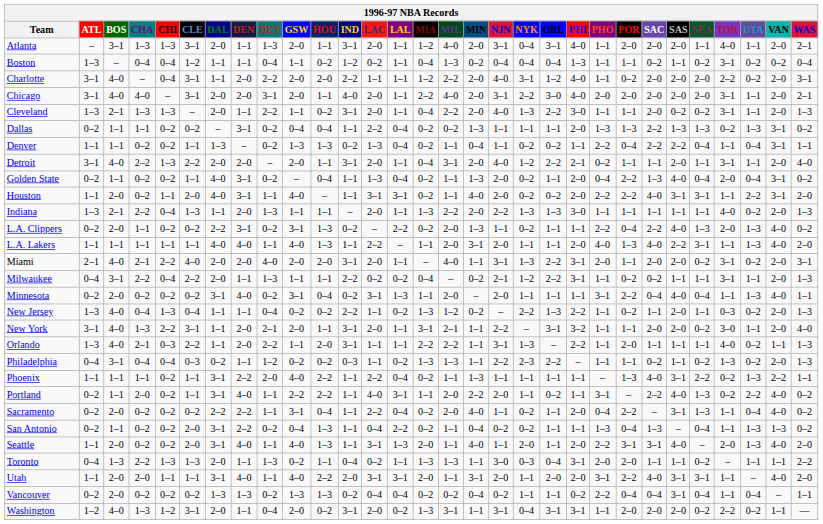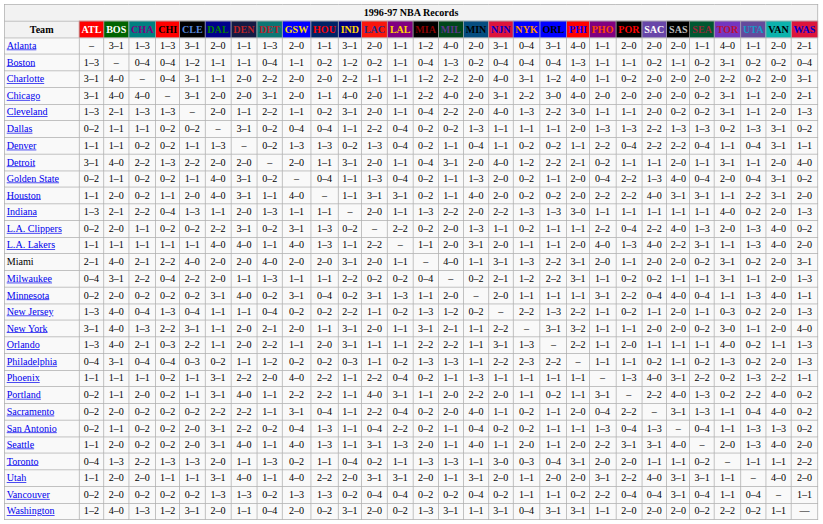 <table class="wikitable" style="font-size:90%; text-align:center;">
 <tr>
 <th colspan=30>1996-97 NBA Records</th>
 </tr>
 <tr>
 <th width=100>Team</th>
 <th style="background:#FF0000;color:#FFFFFF;width=35">ATL</th>
 <th style="background:#006400;color:#FFFFFF;width=35">BOS</th>
 <th style="background:#008080;color:#800080;width=35">CHA</th>
 <th style="background:#FF0000;color:#000000;width=35">CHI</th>
 <th style="background:#000000;color:#5787DC;width=35">CLE</th>
 <th style="background:#00008B;color:#008000;width=35">DAL</th>
 <th style="background:#141A44;color:#BC2224;width=35">DEN</th>
 <th style="background:#0C7674;color:#BB222C;width=35">DET</th>
 <th style="background:#0000FF;color:#FFD700;width=35">GSW</th>
 <th style="background:#002366;color:#FF0000;width=35">HOU</th>
 <th style="background:#000080;color:#FFD700;width=35">IND</th>
 <th style="background:#F9160D;color:#1A2E8B;width=35">LAC</th>
 <th style="background:#800080;color:#FFD700;width=35">LAL</th>
 <th style="background:#000000;color:#8B0000;width=35">MIA</th>
 <th style="background:#00471B;color:#5C378A;width=35">MIL</th>
 <th style="background:#044D80;color:#000000;width=35">MIN</th>
 <th style="background:#DC143C;color:#0000CD;width=35">NJN</th>
 <th style="background:#0000FF;color:#FF8C00;width=35">NYK</th>
 <th style="background:#0000FF;color:#000000;width=35">ORL</th>
 <th style="background:#FF0000;color:#0000FF;width=35">PHI</th>
 <th style="background:#800080;color:#FF4500;width=35">PHO</th>
 <th style="background:#000000;color:#FF0000;width=35">POR</th>
 <th style="background:#6846A8;color:#FFFFFF;width=35">SAC</th>
 <th style="background:#000000;color:#C0C0C0;width=35">SAS</th>
 <th style="background:#005831;color:#992634;width=35">SEA</th>
 <th style="background:#7436BF;color:#BE0F34;width=35">TOR</th>
 <th style="background:#644A9C;color:#149BC7;width=35">UTA</th>
 <th style="background:#0CB2AC;color:#000000;width=35">VAN</th>
 <th style="background:#DC143C;color:#0000CD;width=35">WAS</th>
 </tr>
 <tr>
 <td style="text-align:left;"><a href='#'>Atlanta</a></td>
 <td>–</td>
 <td>3–1</td>
 <td>1–3</td>
 <td>1–3</td>
 <td>3–1</td>
 <td>2–0</td>
 <td>1–1</td>
 <td>1–3</td>
 <td>2–0</td>
 <td>1–1</td>
 <td>3–1</td>
 <td>2–0</td>
 <td>1–1</td>
 <td>1–2</td>
 <td>4–0</td>
 <td>2–0</td>
 <td>3–1</td>
 <td>0–4</td>
 <td>3–1</td>
 <td>4–0</td>
 <td>1–1</td>
 <td>2–0</td>
 <td>2–0</td>
 <td>2–0</td>
 <td>1–1</td>
 <td>4–0</td>
 <td>1–1</td>
 <td>2–0</td>
 <td>2–1</td>
 </tr>
 <tr>
 <td style="text-align:left;"><a href='#'>Boston</a></td>
 <td>1–3</td>
 <td>–</td>
 <td>0–4</td>
 <td>0–4</td>
 <td>1–2</td>
 <td>1–1</td>
 <td>1–1</td>
 <td>0–4</td>
 <td>1–1</td>
 <td>0–2</td>
 <td>1–2</td>
 <td>0–2</td>
 <td>1–1</td>
 <td>0–4</td>
 <td>1–3</td>
 <td>0–2</td>
 <td>0–4</td>
 <td>0–4</td>
 <td>0–4</td>
 <td>1–3</td>
 <td>1–1</td>
 <td>1–1</td>
 <td>0–2</td>
 <td>1–1</td>
 <td>0–2</td>
 <td>3–1</td>
 <td>0–2</td>
 <td>0–2</td>
 <td>0–4</td>
 </tr>
 <tr>
 <td style="text-align:left;"><a href='#'>Charlotte</a></td>
 <td>3–1</td>
 <td>4–0</td>
 <td>–</td>
 <td>0–4</td>
 <td>3–1</td>
 <td>1–1</td>
 <td>2–0</td>
 <td>2–2</td>
 <td>2–0</td>
 <td>2–0</td>
 <td>2–2</td>
 <td>1–1</td>
 <td>1–1</td>
 <td>1–2</td>
 <td>2–2</td>
 <td>2–0</td>
 <td>4–0</td>
 <td>3–1</td>
 <td>1–2</td>
 <td>4–0</td>
 <td>1–1</td>
 <td>0–2</td>
 <td>2–0</td>
 <td>2–0</td>
 <td>2–0</td>
 <td>2–2</td>
 <td>0–2</td>
 <td>2–0</td>
 <td>3–1</td>
 </tr>
 <tr>
 <td style="text-align:left;"><a href='#'>Chicago</a></td>
 <td>3–1</td>
 <td>4–0</td>
 <td>4–0</td>
 <td>–</td>
 <td>3–1</td>
 <td>2–0</td>
 <td>2–0</td>
 <td>3–1</td>
 <td>2–0</td>
 <td>1–1</td>
 <td>4–0</td>
 <td>2–0</td>
 <td>1–1</td>
 <td>2–2</td>
 <td>4–0</td>
 <td>2–0</td>
 <td>3–1</td>
 <td>2–2</td>
 <td>3–0</td>
 <td>4–0</td>
 <td>2–0</td>
 <td>2–0</td>
 <td>2–0</td>
 <td>2–0</td>
-<td>2–0</td>
+<td>0–2</td>
 <td>3–1</td>
 <td>1–1</td>
 <td>2–0</td>
 <td>2–1</td>
 </tr>
 <tr>
 <td style="text-align:left;"><a href='#'>Cleveland</a></td>
 <td>1–3</td>
 <td>2–1</td>
 <td>1–3</td>
 <td>1–3</td>
 <td>–</td>
 <td>2–0</td>
 <td>1–1</td>
 <td>2–2</td>
 <td>1–1</td>
 <td>0–2</td>
 <td>3–1</td>
 <td>2–0</td>
 <td>1–1</td>
 <td>0–4</td>
 <td>2–2</td>
 <td>2–0</td>
 <td>4–0</td>
 <td>1–3</td>
 <td>2–2</td>
 <td>3–0</td>
 <td>1–1</td>
 <td>1–1</td>
 <td>2–0</td>
 <td>0–2</td>
 <td>0–2</td>
 <td>3–1</td>
 <td>1–1</td>
 <td>2–0</td>
 <td>1–3</td>
 </tr>
 <tr>
 <td style="text-align:left;"><a href='#'>Dallas</a></td>
 <td>0–2</td>
 <td>1–1</td>
 <td>1–1</td>
 <td>0–2</td>
 <td>0–2</td>
 <td>–</td>
 <td>3–1</td>
 <td>0–2</td>
 <td>0–4</td>
 <td>0–4</td>
 <td>1–1</td>
 <td>2–2</td>
 <td>0–4</td>
 <td>0–2</td>
 <td>0–2</td>
 <td>1–3</td>
 <td>1–1</td>
 <td>1–1</td>
 <td>1–1</td>
 <td>2–0</td>
 <td>1–3</td>
 <td>1–3</td>
 <td>2–2</td>
 <td>1–3</td>
 <td>1–3</td>
 <td>0–2</td>
 <td>1–3</td>
 <td>3–1</td>
 <td>0–2</td>
 </tr>
 <tr>
 <td style="text-align:left;"><a href='#'>Denver</a></td>
 <td>1–1</td>
 <td>1–1</td>
 <td>0–2</td>
 <td>0–2</td>
 <td>1–1</td>
 <td>1–3</td>
 <td>–</td>
 <td>0–2</td>
 <td>1–3</td>
 <td>1–3</td>
 <td>0–2</td>
 <td>1–3</td>
 <td>0–4</td>
 <td>0–2</td>
 <td>1–1</td>
 <td>0–4</td>
 <td>1–1</td>
 <td>0–2</td>
 <td>0–2</td>
 <td>1–1</td>
 <td>2–2</td>
 <td>0–4</td>
 <td>2–2</td>
 <td>2–2</td>
 <td>0–4</td>
 <td>1–1</td>
 <td>0–4</td>
 <td>3–1</td>
 <td>1–1</td>
 </tr>
 <tr>
 <td style="text-align:left;"><a href='#'>Detroit</a></td>
 <td>3–1</td>
 <td>4–0</td>
 <td>2–2</td>
 <td>1–3</td>
 <td>2–2</td>
 <td>2–0</td>
 <td>2–0</td>
 <td>–</td>
 <td>2–0</td>
 <td>1–1</td>
 <td>3–1</td>
 <td>2–0</td>
 <td>1–1</td>
 <td>0–4</td>
 <td>3–1</td>
 <td>2–0</td>
 <td>4–0</td>
 <td>1–2</td>
 <td>2–2</td>
 <td>2–1</td>
 <td>0–2</td>
 <td>1–1</td>
 <td>1–1</td>
 <td>2–0</td>
 <td>1–1</td>
 <td>3–1</td>
 <td>1–1</td>
 <td>2–0</td>
 <td>4–0</td>
 </tr>
 <tr>
 <td style="text-align:left;"><a href='#'>Golden State</a></td>
 <td>0–2</td>
 <td>1–1</td>
 <td>0–2</td>
 <td>0–2</td>
 <td>1–1</td>
 <td>4–0</td>
 <td>3–1</td>
 <td>0–2</td>
 <td>–</td>
 <td>0–4</td>
 <td>1–1</td>
 <td>1–3</td>
 <td>0–4</td>
 <td>0–2</td>
 <td>1–1</td>
 <td>1–3</td>
 <td>2–0</td>
 <td>0–2</td>
 <td>1–1</td>
 <td>2–0</td>
 <td>0–4</td>
 <td>2–2</td>
 <td>1–3</td>
 <td>4–0</td>
 <td>0–4</td>
 <td>2–0</td>
 <td>0–4</td>
 <td>3–1</td>
 <td>0–2</td>
 </tr>
 <tr>
 <td style="text-align:left;"><a href='#'>Houston</a></td>
 <td>1–1</td>
 <td>2–0</td>
 <td>0–2</td>
 <td>1–1</td>
 <td>2–0</td>
 <td>4–0</td>
 <td>3–1</td>
 <td>1–1</td>
 <td>4–0</td>
 <td>–</td>
 <td>1–1</td>
 <td>3–1</td>
 <td>3–1</td>
 <td>0–2</td>
 <td>1–1</td>
 <td>4–0</td>
 <td>2–0</td>
 <td>0–2</td>
 <td>0–2</td>
 <td>2–0</td>
 <td>2–2</td>
 <td>2–2</td>
 <td>4–0</td>
 <td>3–1</td>
 <td>3–1</td>
 <td>1–1</td>
 <td>2–2</td>
 <td>3–1</td>
 <td>2–0</td>
 </tr>
 <tr>
 <td style="text-align:left;"><a href='#'>Indiana</a></td>
 <td>1–3</td>
 <td>2–1</td>
 <td>2–2</td>
 <td>0–4</td>
 <td>1–3</td>
 <td>1–1</td>
 <td>2–0</td>
 <td>1–3</td>
 <td>1–1</td>
 <td>1–1</td>
 <td>–</td>
 <td>2–0</td>
 <td>1–1</td>
 <td>1–3</td>
 <td>2–2</td>
 <td>2–0</td>
 <td>2–2</td>
 <td>1–3</td>
 <td>1–3</td>
 <td>3–0</td>
 <td>1–1</td>
 <td>1–1</td>
 <td>1–1</td>
 <td>1–1</td>
 <td>1–1</td>
 <td>4–0</td>
 <td>0–2</td>
 <td>2–0</td>
 <td>1–3</td>
 </tr>
 <tr>
 <td style="text-align:left;"><a href='#'>L.A. Clippers</a></td>
 <td>0–2</td>
 <td>2–0</td>
 <td>1–1</td>
 <td>0–2</td>
 <td>0–2</td>
 <td>2–2</td>
 <td>3–1</td>
 <td>0–2</td>
 <td>3–1</td>
 <td>1–3</td>
 <td>0–2</td>
 <td>–</td>
 <td>2–2</td>
 <td>0–2</td>
 <td>2–0</td>
 <td>1–3</td>
 <td>1–1</td>
 <td>0–2</td>
 <td>1–1</td>
 <td>1–1</td>
 <td>2–2</td>
 <td>0–4</td>
 <td>2–2</td>
 <td>4–0</td>
 <td>1–3</td>
 <td>2–0</td>
 <td>1–3</td>
 <td>4–0</td>
 <td>0–2</td>
 </tr>
 <tr>
 <td style="text-align:left;"><a href='#'>L.A. Lakers</a></td>
 <td>1–1</td>
 <td>1–1</td>
 <td>1–1</td>
 <td>1–1</td>
 <td>1–1</td>
 <td>4–0</td>
 <td>4–0</td>
 <td>1–1</td>
 <td>4–0</td>
 <td>1–3</td>
 <td>1–1</td>
 <td>2–2</td>
 <td>–</td>
 <td>1–1</td>
 <td>2–0</td>
 <td>3–1</td>
 <td>2–0</td>
 <td>1–1</td>
 <td>1–1</td>
 <td>2–0</td>
 <td>4–0</td>
 <td>1–3</td>
 <td>4–0</td>
 <td>2–2</td>
 <td>3–1</td>
 <td>1–1</td>
 <td>1–3</td>
 <td>4–0</td>
 <td>2–0</td>
 </tr>
 <tr>
 <td style="text-align:left;">Miami</td>
 <td>2–1</td>
 <td>4–0</td>
 <td>2–1</td>
 <td>2–2</td>
 <td>4–0</td>
 <td>2–0</td>
 <td>2–0</td>
 <td>4–0</td>
 <td>2–0</td>
 <td>2–0</td>
 <td>3–1</td>
 <td>2–0</td>
 <td>1–1</td>
 <td>–</td>
 <td>4–0</td>
 <td>1–1</td>
 <td>3–1</td>
 <td>1–3</td>
 <td>2–2</td>
 <td>3–1</td>
 <td>2–0</td>
 <td>1–1</td>
 <td>2–0</td>
 <td>2–0</td>
 <td>0–2</td>
 <td>3–1</td>
 <td>0–2</td>
 <td>2–0</td>
 <td>3–1</td>
 </tr>
 <tr>
 <td style="text-align:left;"><a href='#'>Milwaukee</a></td>
 <td>0–4</td>
 <td>3–1</td>
 <td>2–2</td>
 <td>0–4</td>
 <td>2–2</td>
 <td>2–0</td>
 <td>1–1</td>
 <td>1–3</td>
 <td>1–1</td>
 <td>1–1</td>
 <td>2–2</td>
 <td>0–2</td>
 <td>0–2</td>
 <td>0–4</td>
 <td>–</td>
 <td>0–2</td>
 <td>2–1</td>
 <td>1–2</td>
 <td>2–2</td>
 <td>3–1</td>
 <td>1–1</td>
 <td>0–2</td>
 <td>0–2</td>
 <td>1–1</td>
 <td>1–1</td>
 <td>3–1</td>
 <td>1–1</td>
 <td>2–0</td>
 <td>1–3</td>
 </tr>
 <tr>
 <td style="text-align:left;"><a href='#'>Minnesota</a></td>
 <td>0–2</td>
 <td>2–0</td>
 <td>0–2</td>
 <td>0–2</td>
 <td>0–2</td>
 <td>3–1</td>
 <td>4–0</td>
 <td>0–2</td>
 <td>3–1</td>
 <td>0–4</td>
 <td>0–2</td>
 <td>3–1</td>
 <td>1–3</td>
 <td>1–1</td>
 <td>2–0</td>
 <td>–</td>
 <td>2–0</td>
 <td>1–1</td>
 <td>1–1</td>
 <td>1–1</td>
 <td>3–1</td>
 <td>2–2</td>
 <td>0–4</td>
 <td>4–0</td>
 <td>0–4</td>
 <td>1–1</td>
 <td>1–3</td>
 <td>4–0</td>
 <td>1–1</td>
 </tr>
 <tr>
 <td style="text-align:left;"><a href='#'>New Jersey</a></td>
 <td>1–3</td>
 <td>4–0</td>
 <td>0–4</td>
 <td>1–3</td>
 <td>0–4</td>
 <td>1–1</td>
 <td>1–1</td>
 <td>0–4</td>
 <td>0–2</td>
 <td>0–2</td>
 <td>2–2</td>
 <td>1–1</td>
 <td>0–2</td>
 <td>1–3</td>
 <td>1–2</td>
 <td>0–2</td>
 <td>–</td>
 <td>2–2</td>
 <td>1–3</td>
 <td>2–2</td>
 <td>1–1</td>
 <td>0–2</td>
 <td>1–1</td>
 <td>2–0</td>
 <td>1–1</td>
 <td>0–3</td>
 <td>0–2</td>
 <td>2–0</td>
 <td>1–3</td>
 </tr>
 <tr>
 <td style="text-align:left;"><a href='#'>New York</a></td>
 <td>3–1</td>
 <td>4–0</td>
 <td>1–3</td>
 <td>2–2</td>
 <td>3–1</td>
 <td>1–1</td>
 <td>2–0</td>
 <td>2–1</td>
 <td>2–0</td>
 <td>1–1</td>
 <td>3–1</td>
 <td>2–0</td>
 <td>1–1</td>
 <td>3–1</td>
 <td>2–1</td>
 <td>1–1</td>
 <td>2–2</td>
 <td>–</td>
 <td>3–1</td>
 <td>3–2</td>
 <td>1–1</td>
 <td>1–1</td>
 <td>2–0</td>
 <td>2–0</td>
 <td>0–2</td>
 <td>3–0</td>
 <td>1–1</td>
 <td>2–0</td>
 <td>4–0</td>
 </tr>
 <tr>
 <td style="text-align:left;"><a href='#'>Orlando</a></td>
 <td>1–3</td>
 <td>4–0</td>
 <td>2–1</td>
 <td>0–3</td>
 <td>2–2</td>
 <td>1–1</td>
 <td>2–0</td>
 <td>2–2</td>
 <td>1–1</td>
 <td>2–0</td>
 <td>3–1</td>
 <td>1–1</td>
 <td>1–1</td>
 <td>2–2</td>
 <td>2–2</td>
 <td>1–1</td>
 <td>3–1</td>
 <td>1–3</td>
 <td>–</td>
 <td>2–2</td>
 <td>1–1</td>
 <td>2–0</td>
 <td>1–1</td>
 <td>1–1</td>
 <td>1–1</td>
 <td>4–0</td>
 <td>0–2</td>
 <td>1–1</td>
 <td>1–3</td>
 </tr>
 <tr>
 <td style="text-align:left;"><a href='#'>Philadelphia</a></td>
 <td>0–4</td>
 <td>3–1</td>
 <td>0–4</td>
 <td>0–4</td>
 <td>0–3</td>
 <td>0–2</td>
 <td>1–1</td>
 <td>1–2</td>
 <td>0–2</td>
 <td>0–2</td>
 <td>0–3</td>
 <td>1–1</td>
 <td>0–2</td>
 <td>1–3</td>
 <td>1–3</td>
 <td>1–1</td>
 <td>2–2</td>
 <td>2–3</td>
 <td>2–2</td>
 <td>–</td>
 <td>1–1</td>
 <td>1–1</td>
 <td>0–2</td>
 <td>1–1</td>
 <td>0–2</td>
 <td>1–3</td>
 <td>0–2</td>
 <td>2–0</td>
 <td>1–3</td>
 </tr>
 <tr>
 <td style="text-align:left;"><a href='#'>Phoenix</a></td>
 <td>1–1</td>
 <td>1–1</td>
 <td>1–1</td>
 <td>0–2</td>
 <td>1–1</td>
 <td>3–1</td>
 <td>2–2</td>
 <td>2–0</td>
 <td>4–0</td>
 <td>2–2</td>
 <td>1–1</td>
 <td>2–2</td>
 <td>0–4</td>
 <td>0–2</td>
 <td>1–1</td>
 <td>1–3</td>
 <td>1–1</td>
 <td>1–1</td>
 <td>1–1</td>
 <td>1–1</td>
 <td>–</td>
 <td>1–3</td>
 <td>4–0</td>
 <td>3–1</td>
 <td>2–2</td>
 <td>0–2</td>
 <td>1–3</td>
 <td>2–2</td>
 <td>1–1</td>
 </tr>
 <tr>
 <td style="text-align:left;"><a href='#'>Portland</a></td>
 <td>0–2</td>
 <td>1–1</td>
 <td>2–0</td>
 <td>0–2</td>
 <td>1–1</td>
 <td>3–1</td>
 <td>4–0</td>
 <td>1–1</td>
 <td>2–2</td>
 <td>2–2</td>
 <td>1–1</td>
 <td>4–0</td>
 <td>3–1</td>
 <td>1–1</td>
 <td>2–0</td>
 <td>2–2</td>
 <td>2–0</td>
 <td>1–1</td>
 <td>0–2</td>
 <td>1–1</td>
 <td>3–1</td>
 <td>–</td>
 <td>2–2</td>
 <td>4–0</td>
 <td>1–3</td>
 <td>0–2</td>
 <td>2–2</td>
 <td>4–0</td>
 <td>0–2</td>
 </tr>
 <tr>
 <td style="text-align:left;"><a href='#'>Sacramento</a></td>
 <td>0–2</td>
 <td>2–0</td>
 <td>0–2</td>
 <td>0–2</td>
 <td>0–2</td>
 <td>2–2</td>
 <td>2–2</td>
 <td>1–1</td>
 <td>3–1</td>
 <td>0–4</td>
 <td>1–1</td>
 <td>2–2</td>
 <td>0–4</td>
 <td>0–2</td>
 <td>2–0</td>
 <td>4–0</td>
 <td>1–1</td>
 <td>0–2</td>
 <td>1–1</td>
 <td>2–0</td>
 <td>0–4</td>
 <td>2–2</td>
 <td>–</td>
 <td>3–1</td>
 <td>1–3</td>
 <td>1–1</td>
 <td>0–4</td>
 <td>4–0</td>
 <td>0–2</td>
 </tr>
 <tr>
 <td style="text-align:left;"><a href='#'>San Antonio</a></td>
 <td>0–2</td>
 <td>1–1</td>
 <td>0–2</td>
 <td>0–2</td>
 <td>2–0</td>
 <td>3–1</td>
 <td>2–2</td>
 <td>0–2</td>
 <td>0–4</td>
 <td>1–3</td>
 <td>1–1</td>
 <td>0–4</td>
 <td>2–2</td>
 <td>0–2</td>
 <td>1–1</td>
 <td>0–4</td>
 <td>0–2</td>
 <td>0–2</td>
 <td>1–1</td>
 <td>1–1</td>
 <td>1–3</td>
 <td>0–4</td>
 <td>1–3</td>
 <td>–</td>
 <td>0–4</td>
 <td>1–1</td>
 <td>1–3</td>
 <td>1–3</td>
 <td>0–2</td>
 </tr>
 <tr>
 <td style="text-align:left;"><a href='#'>Seattle</a></td>
 <td>1–1</td>
 <td>2–0</td>
 <td>0–2</td>
 <td>0–2</td>
 <td>2–0</td>
 <td>3–1</td>
 <td>4–0</td>
 <td>1–1</td>
 <td>4–0</td>
 <td>1–3</td>
 <td>1–1</td>
 <td>3–1</td>
 <td>1–3</td>
 <td>2–0</td>
 <td>1–1</td>
 <td>4–0</td>
 <td>1–1</td>
 <td>2–0</td>
 <td>1–1</td>
 <td>2–0</td>
 <td>2–2</td>
 <td>3–1</td>
 <td>3–1</td>
 <td>4–0</td>
 <td>–</td>
 <td>2–0</td>
 <td>1–3</td>
 <td>4–0</td>
 <td>2–0</td>
 </tr>
 <tr>
 <td style="text-align:left;"><a href='#'>Toronto</a></td>
 <td>0–4</td>
 <td>1–3</td>
 <td>2–2</td>
 <td>1–3</td>
 <td>1–3</td>
 <td>2–0</td>
 <td>1–1</td>
 <td>1–3</td>
 <td>0–2</td>
 <td>1–1</td>
 <td>0–4</td>
 <td>0–2</td>
 <td>1–1</td>
 <td>1–3</td>
 <td>1–3</td>
 <td>1–1</td>
 <td>3–0</td>
 <td>0–3</td>
 <td>0–4</td>
 <td>3–1</td>
 <td>2–0</td>
 <td>2–0</td>
 <td>1–1</td>
 <td>1–1</td>
 <td>0–2</td>
 <td>–</td>
 <td>1–1</td>
 <td>1–1</td>
 <td>2–2</td>
 </tr>
 <tr>
 <td style="text-align:left;"><a href='#'>Utah</a></td>
 <td>1–1</td>
 <td>2–0</td>
 <td>2–0</td>
 <td>1–1</td>
 <td>1–1</td>
 <td>3–1</td>
 <td>4–0</td>
 <td>1–1</td>
 <td>4–0</td>
 <td>2–2</td>
 <td>2–0</td>
 <td>3–1</td>
 <td>3–1</td>
 <td>2–0</td>
 <td>1–1</td>
 <td>3–1</td>
 <td>2–0</td>
 <td>1–1</td>
 <td>2–0</td>
 <td>2–0</td>
 <td>3–1</td>
 <td>2–2</td>
 <td>4–0</td>
 <td>3–1</td>
 <td>3–1</td>
 <td>1–1</td>
 <td>–</td>
 <td>4–0</td>
 <td>2–0</td>
 </tr>
 <tr>
 <td style="text-align:left;"><a href='#'>Vancouver</a></td>
 <td>0–2</td>
 <td>2–0</td>
 <td>0–2</td>
 <td>0–2</td>
 <td>0–2</td>
 <td>1–3</td>
 <td>1–3</td>
 <td>0–2</td>
 <td>1–3</td>
 <td>1–3</td>
 <td>0–2</td>
 <td>0–4</td>
 <td>0–4</td>
 <td>0–2</td>
 <td>0–2</td>
 <td>0–4</td>
 <td>0–2</td>
 <td>1–1</td>
 <td>1–1</td>
 <td>0–2</td>
 <td>2–2</td>
 <td>0–4</td>
 <td>0–4</td>
 <td>3–1</td>
 <td>0–4</td>
 <td>1–1</td>
 <td>0–4</td>
 <td>–</td>
 <td>1–1</td>
 </tr>
 <tr>
 <td style="text-align:left;"><a href='#'>Washington</a></td>
 <td>1–2</td>
 <td>4–0</td>
 <td>1–3</td>
 <td>1–2</td>
 <td>3–1</td>
 <td>2–0</td>
 <td>1–1</td>
 <td>0–4</td>
 <td>2–0</td>
 <td>0–2</td>
 <td>3–1</td>
 <td>2–0</td>
 <td>0–2</td>
 <td>1–3</td>
 <td>3–1</td>
 <td>1–1</td>
 <td>3–1</td>
 <td>0–4</td>
 <td>3–1</td>
 <td>3–1</td>
 <td>1–1</td>
 <td>2–0</td>
 <td>2–0</td>
 <td>2–0</td>
 <td>0–2</td>
 <td>2–2</td>
 <td>0–2</td>
 <td>1–1</td>
 <td>—</td>
 </tr>
 </table>
